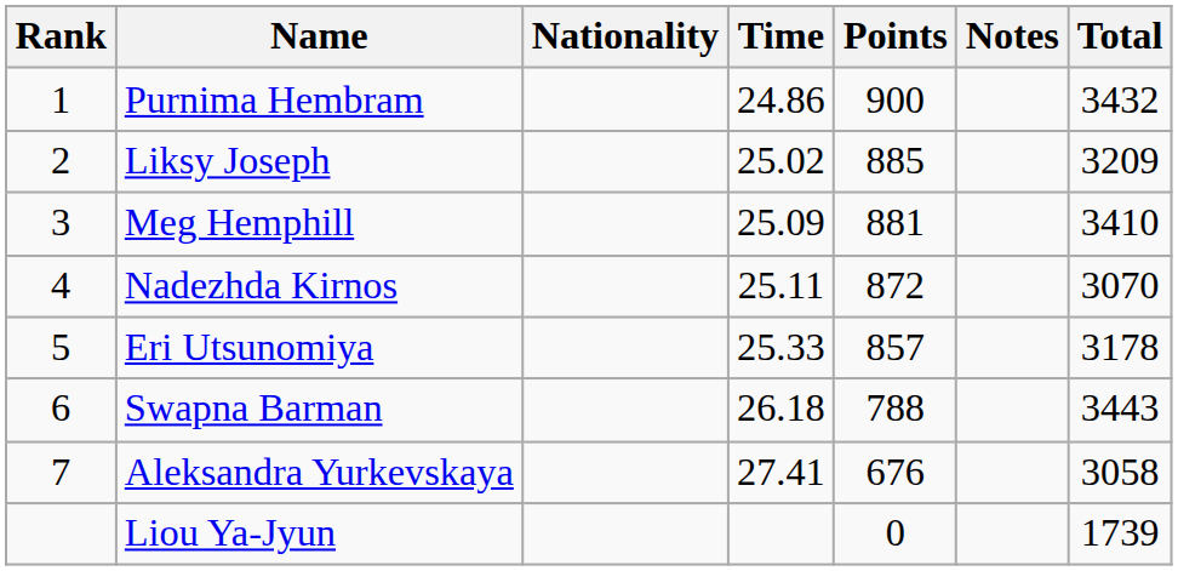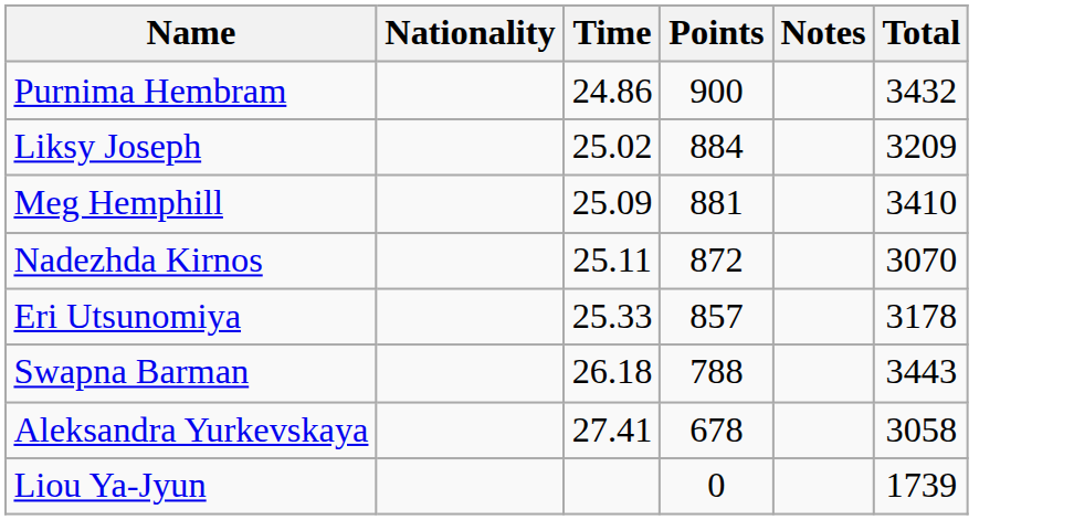 <table class="wikitable sortable" style="text-align:center">
 <tr>
-<th>Rank</th>
 <th>Name</th>
 <th>Nationality</th>
 <th>Time</th>
 <th>Points</th>
 <th>Notes</th>
 <th>Total</th>
 </tr>
 <tr>
-<td>1</td>
 <td align="left"><a href='#'>Purnima Hembram</a></td>
 <td align=left></td>
 <td>24.86</td>
 <td>900</td>
 <td></td>
 <td>3432</td>
 </tr>
 <tr>
-<td>2</td>
 <td align="left"><a href='#'>Liksy Joseph</a></td>
 <td align=left></td>
 <td>25.02</td>
-<td>885</td>
+<td>884</td>
 <td></td>
 <td>3209</td>
 </tr>
 <tr>
-<td>3</td>
 <td align="left"><a href='#'>Meg Hemphill</a></td>
 <td align=left></td>
 <td>25.09</td>
 <td>881</td>
 <td></td>
 <td>3410</td>
 </tr>
 <tr>
-<td>4</td>
 <td align="left"><a href='#'>Nadezhda Kirnos</a></td>
 <td align=left></td>
 <td>25.11</td>
 <td>872</td>
 <td></td>
 <td>3070</td>
 </tr>
 <tr>
-<td>5</td>
 <td align="left"><a href='#'>Eri Utsunomiya</a></td>
 <td align=left></td>
 <td>25.33</td>
 <td>857</td>
 <td></td>
 <td>3178</td>
 </tr>
 <tr>
-<td>6</td>
 <td align="left"><a href='#'>Swapna Barman</a></td>
 <td align=left></td>
 <td>26.18</td>
 <td>788</td>
 <td></td>
 <td>3443</td>
 </tr>
 <tr>
-<td>7</td>
 <td align="left"><a href='#'>Aleksandra Yurkevskaya</a></td>
 <td align=left></td>
 <td>27.41</td>
-<td>676</td>
+<td>678</td>
 <td></td>
 <td>3058</td>
 </tr>
 <tr>
-<td></td>
 <td align="left"><a href='#'>Liou Ya-Jyun</a></td>
 <td align=left></td>
 <td></td>
 <td>0</td>
 <td></td>
 <td>1739</td>
 </tr>
 </table>
